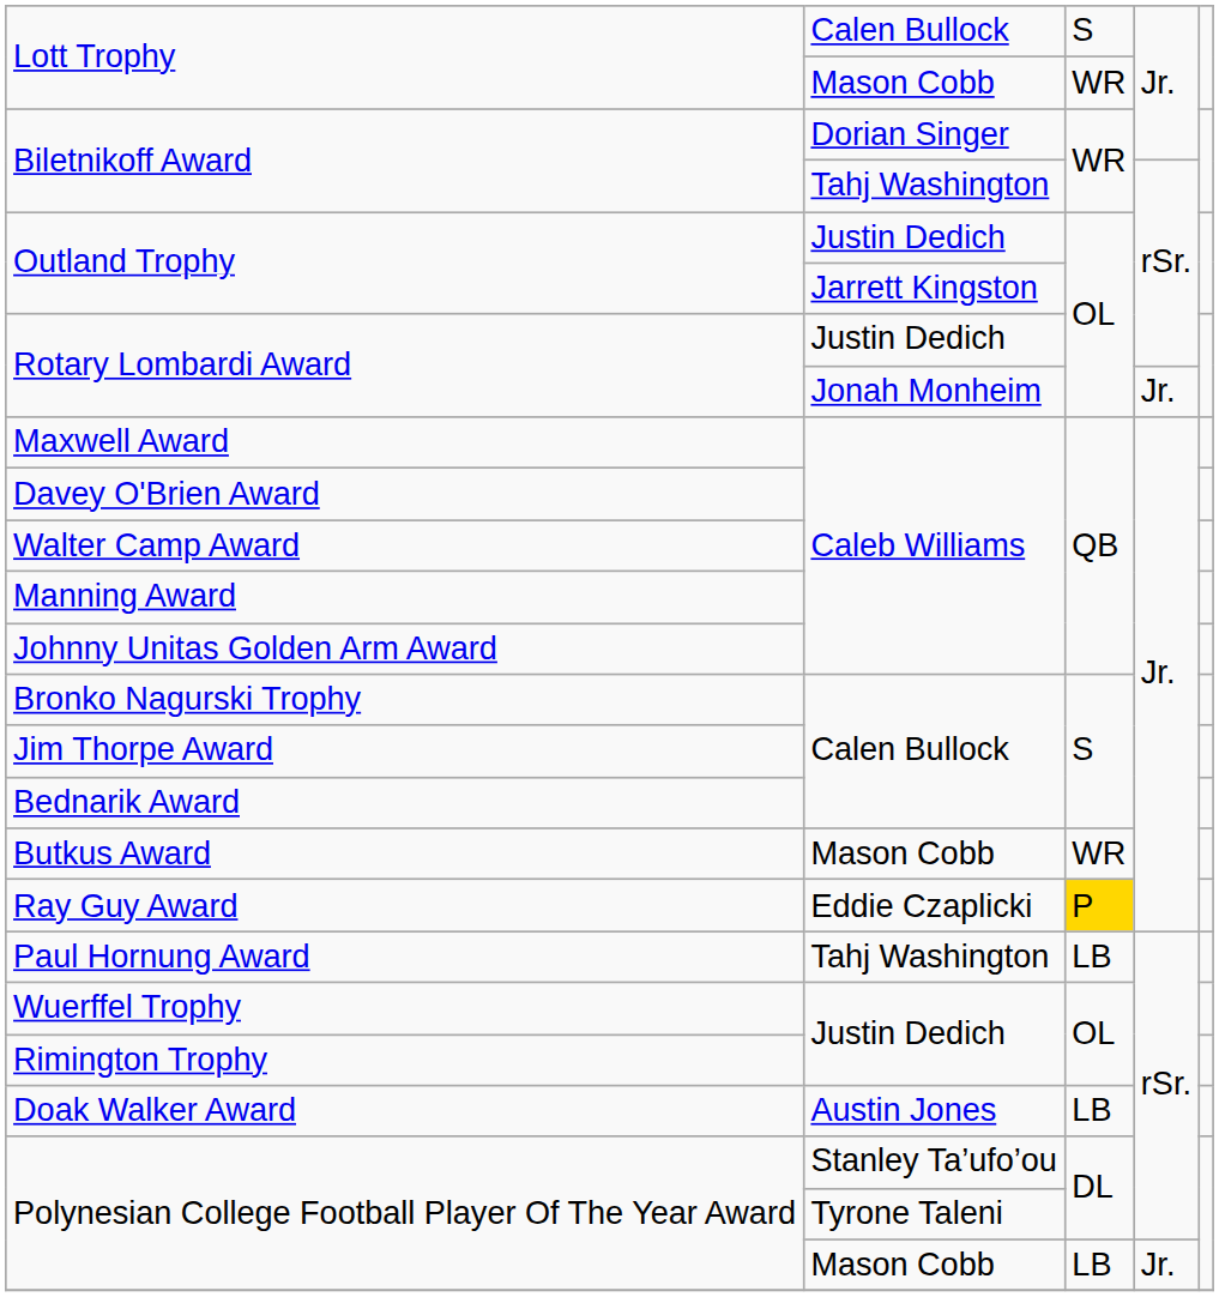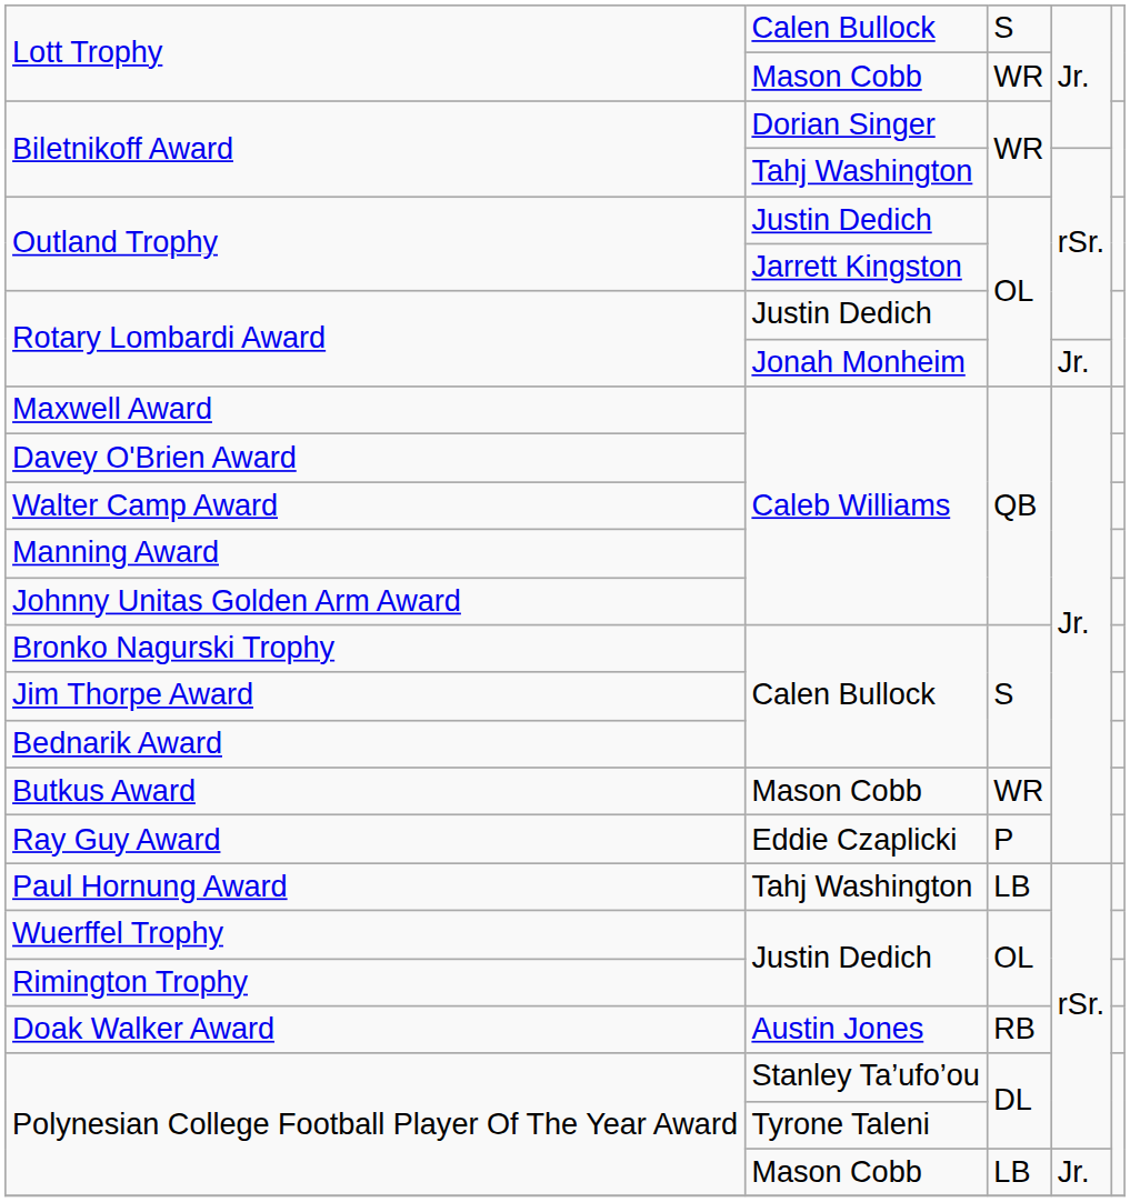 <table class="wikitable">
 <tr>
 <td rowspan=2><a href='#'>Lott Trophy</a></td>
 <td><a href='#'>Calen Bullock</a></td>
 <td>S</td>
 <td rowspan=3>Jr.</td>
 <td rowspan=2></td>
 </tr>
 <tr>
 <td><a href='#'>Mason Cobb</a></td>
 <td>WR</td>
 </tr>
 <tr>
 <td rowspan=2><a href='#'>Biletnikoff Award</a></td>
 <td><a href='#'>Dorian Singer</a></td>
 <td rowspan=2>WR</td>
 <td rowspan=2></td>
 </tr>
 <tr>
 <td><a href='#'>Tahj Washington</a></td>
 <td rowspan=4>rSr.</td>
 </tr>
 <tr>
 <td rowspan=2><a href='#'>Outland Trophy</a></td>
 <td><a href='#'>Justin Dedich</a></td>
 <td rowspan=4>OL</td>
 <td rowspan=2></td>
 </tr>
 <tr>
 <td><a href='#'>Jarrett Kingston</a></td>
 </tr>
 <tr>
 <td rowspan=2><a href='#'>Rotary Lombardi Award</a></td>
 <td>Justin Dedich</td>
 <td rowspan=2></td>
 </tr>
 <tr>
 <td><a href='#'>Jonah Monheim</a></td>
 <td>Jr.</td>
 </tr>
 <tr>
 <td><a href='#'>Maxwell Award</a></td>
 <td rowspan=5><a href='#'>Caleb Williams</a></td>
 <td rowspan=5>QB</td>
 <td rowspan=10>Jr.</td>
 <td></td>
 </tr>
 <tr>
 <td><a href='#'>Davey O'Brien Award</a></td>
 <td></td>
 </tr>
 <tr>
 <td><a href='#'>Walter Camp Award</a></td>
 <td></td>
 </tr>
 <tr>
 <td><a href='#'>Manning Award</a></td>
 <td></td>
 </tr>
 <tr>
 <td><a href='#'>Johnny Unitas Golden Arm Award</a></td>
 <td></td>
 </tr>
 <tr>
 <td><a href='#'>Bronko Nagurski Trophy</a></td>
 <td rowspan=3>Calen Bullock</td>
 <td rowspan=3>S</td>
 <td></td>
 </tr>
 <tr>
 <td><a href='#'>Jim Thorpe Award</a></td>
 <td></td>
 </tr>
 <tr>
 <td><a href='#'>Bednarik Award</a></td>
 <td></td>
 </tr>
 <tr>
 <td><a href='#'>Butkus Award</a></td>
 <td>Mason Cobb</td>
 <td>WR</td>
 <td></td>
 </tr>
 <tr>
 <td><a href='#'>Ray Guy Award</a></td>
 <td>Eddie Czaplicki</td>
-<td style="background: gold;">P</td>
+<td>P</td>
 <td></td>
 </tr>
 <tr>
 <td><a href='#'>Paul Hornung Award</a></td>
 <td>Tahj Washington</td>
 <td>LB</td>
 <td rowspan=6>rSr.</td>
 <td></td>
 </tr>
 <tr>
 <td><a href='#'>Wuerffel Trophy</a></td>
 <td rowspan=2>Justin Dedich</td>
 <td rowspan=2>OL</td>
 <td></td>
 </tr>
 <tr>
 <td><a href='#'>Rimington Trophy</a></td>
 <td></td>
 </tr>
 <tr>
 <td><a href='#'>Doak Walker Award</a></td>
 <td><a href='#'>Austin Jones</a></td>
-<td>LB</td>
+<td>RB</td>
 <td></td>
 </tr>
 <tr>
 <td rowspan=3>Polynesian College Football Player Of The Year Award</td>
 <td>Stanley Ta’ufo’ou</td>
 <td rowspan=2>DL</td>
 <td rowspan=3></td>
 </tr>
 <tr>
 <td>Tyrone Taleni</td>
 </tr>
 <tr>
 <td>Mason Cobb</td>
 <td>LB</td>
 <td>Jr.</td>
 </tr>
 <tr>
 </tr>
 </table>
